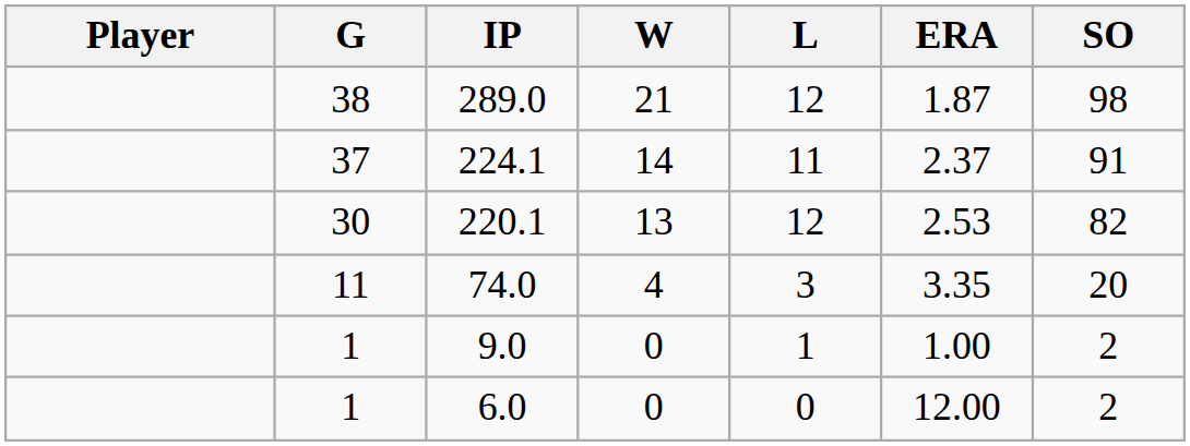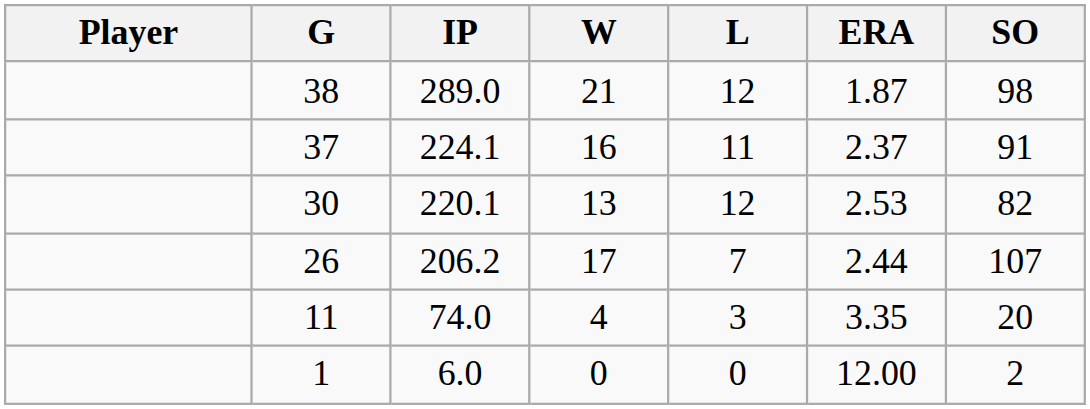 <table class="wikitable sortable">
 <tr>
 <th bgcolor="#DDDDFF" width="16%">Player</th>
 <th bgcolor="#DDDDFF" width="9%">G</th>
 <th bgcolor="#DDDDFF" width="9%">IP</th>
 <th bgcolor="#DDDDFF" width="9%">W</th>
 <th bgcolor="#DDDDFF" width="9%">L</th>
 <th bgcolor="#DDDDFF" width="9%">ERA</th>
 <th bgcolor="#DDDDFF" width="9%">SO</th>
 </tr>
 <tr align="center">
 <td></td>
 <td>38</td>
 <td>289.0</td>
 <td>21</td>
 <td>12</td>
 <td>1.87</td>
 <td>98</td>
 </tr>
 <tr align="center">
 <td></td>
 <td>37</td>
 <td>224.1</td>
-<td>14</td>
+<td>16</td>
 <td>11</td>
 <td>2.37</td>
 <td>91</td>
 </tr>
 <tr align="center">
 <td></td>
 <td>30</td>
 <td>220.1</td>
 <td>13</td>
 <td>12</td>
 <td>2.53</td>
 <td>82</td>
 </tr>
 <tr align="center">
 <td></td>
+<td>26</td>
+<td>206.2</td>
+<td>17</td>
+<td>7</td>
+<td>2.44</td>
+<td>107</td>
+</tr>
+<tr align="center">
+<td></td>
 <td>11</td>
 <td>74.0</td>
 <td>4</td>
 <td>3</td>
 <td>3.35</td>
 <td>20</td>
-</tr>
-<tr align="center">
-<td></td>
-<td>1</td>
-<td>9.0</td>
-<td>0</td>
-<td>1</td>
-<td>1.00</td>
-<td>2</td>
 </tr>
 <tr align="center">
 <td></td>
 <td>1</td>
 <td>6.0</td>
 <td>0</td>
 <td>0</td>
 <td>12.00</td>
 <td>2</td>
 </tr>
 </table>
